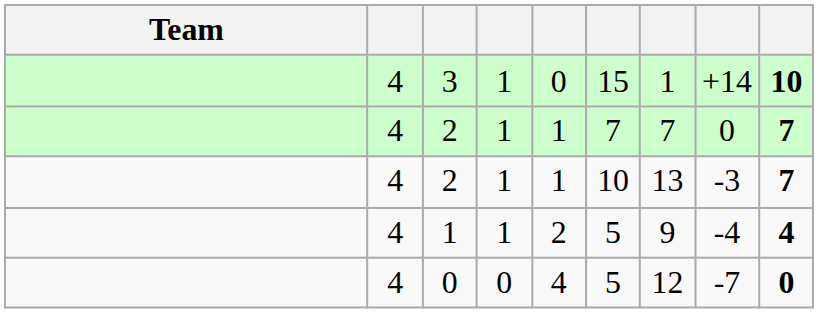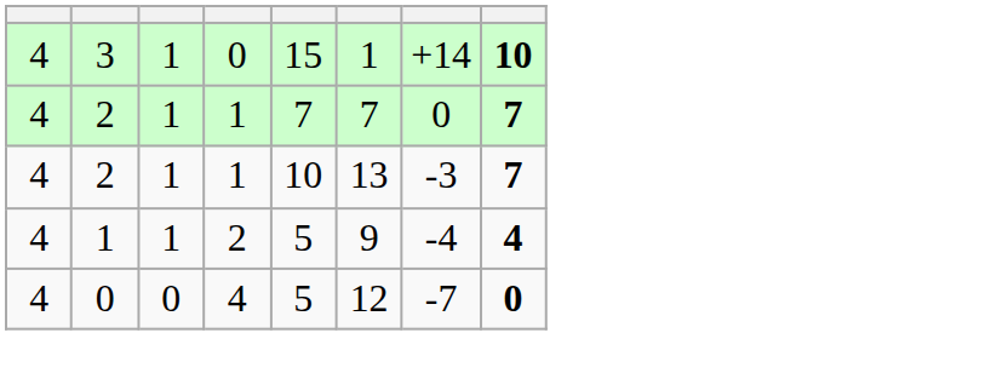 <table class="wikitable" style="text-align:center;">
 <tr>
-<th width="175">Team</th>
 <th width="20"></th>
 <th width="20"></th>
 <th width="20"></th>
 <th width="20"></th>
 <th width="20"></th>
 <th width="20"></th>
 <th width="20"></th>
 <th width="20"></th>
 </tr>
 <tr bgcolor="#ccffcc">
-<td align=left></td>
 <td>4</td>
 <td>3</td>
 <td>1</td>
 <td>0</td>
 <td>15</td>
 <td>1</td>
 <td>+14</td>
 <td><strong>10</strong></td>
 </tr>
 <tr bgcolor="#ccffcc">
-<td align=left></td>
 <td>4</td>
 <td>2</td>
 <td>1</td>
 <td>1</td>
 <td>7</td>
 <td>7</td>
 <td>0</td>
 <td><strong>7</strong></td>
 </tr>
 <tr>
-<td align=left></td>
 <td>4</td>
 <td>2</td>
 <td>1</td>
 <td>1</td>
 <td>10</td>
 <td>13</td>
 <td>-3</td>
 <td><strong>7</strong></td>
 </tr>
 <tr>
-<td align=left></td>
 <td>4</td>
 <td>1</td>
 <td>1</td>
 <td>2</td>
 <td>5</td>
 <td>9</td>
 <td>-4</td>
 <td><strong>4</strong></td>
 </tr>
 <tr>
-<td align=left></td>
 <td>4</td>
 <td>0</td>
 <td>0</td>
 <td>4</td>
 <td>5</td>
 <td>12</td>
 <td>-7</td>
 <td><strong>0</strong></td>
 </tr>
 </table>
